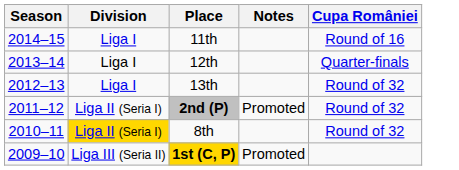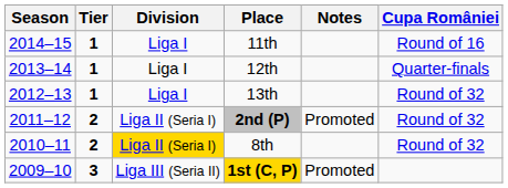 <table class="wikitable" style="text-align:center; font-size:90%">
 <tr>
 <th>Season</th>
+<th>Tier</th>
 <th>Division</th>
 <th>Place</th>
 <th>Notes</th>
 <th><a href='#'>Cupa României</a></th>
 </tr>
 <tr>
 <td><a href='#'>2014–15</a></td>
+<td><strong>1</strong></td>
 <td><a href='#'>Liga I</a></td>
 <td>11th</td>
 <td></td>
 <td><a href='#'>Round of 16</a></td>
 </tr>
 <tr>
 <td><a href='#'>2013–14</a></td>
+<td><strong>1</strong></td>
 <td>Liga I</td>
 <td>12th</td>
 <td></td>
 <td><a href='#'>Quarter-finals</a></td>
 </tr>
 <tr>
 <td><a href='#'>2012–13</a></td>
+<td><strong>1</strong></td>
 <td><a href='#'>Liga I</a></td>
 <td>13th</td>
 <td></td>
 <td><a href='#'>Round of 32</a></td>
 </tr>
 <tr>
 <td><a href='#'>2011–12</a></td>
+<td><strong>2</strong></td>
 <td><a href='#'>Liga II</a> <small>(Seria I)</small></td>
 <td align=center bgcolor=silver><strong>2nd</strong> <strong>(P)</strong></td>
 <td>Promoted</td>
 <td><a href='#'>Round of 32</a></td>
 </tr>
 <tr>
 <td><a href='#'>2010–11</a></td>
+<td><strong>2</strong></td>
 <td style="background: gold;"><a href='#'>Liga II</a> <small>(Seria I)</small></td>
 <td>8th</td>
 <td></td>
 <td><a href='#'>Round of 32</a></td>
 </tr>
 <tr>
 <td><a href='#'>2009–10</a></td>
+<td><strong>3</strong></td>
 <td><a href='#'>Liga III</a> <small>(Seria II)</small></td>
 <td align=center bgcolor=gold><strong>1st</strong> <strong>(C, P)</strong></td>
 <td>Promoted</td>
 <td></td>
 </tr>
 </table>
